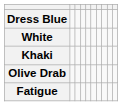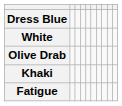 <table class="wikitable">
 <tr>
 <th></th>
 <th><small></small></th>
 <th><small></small></th>
 <th><small></small></th>
 <th><small></small></th>
 <th><small></small></th>
 <th><small></small></th>
 <th><small></small></th>
 <th><small></small></th>
 <th><small></small></th>
 </tr>
 <tr>
 <th>Dress Blue</th>
 <td></td>
 <td></td>
 <td></td>
 <td></td>
 <td></td>
 <td></td>
 <td></td>
 <td></td>
 <td></td>
 </tr>
 <tr>
 <th>White</th>
 <td></td>
 <td></td>
 <td></td>
 <td></td>
 <td></td>
 <td></td>
 <td></td>
 <td></td>
 <td></td>
 </tr>
 <tr>
-<th>Khaki</th>
+<th>Olive Drab</th>
 <td></td>
 <td></td>
 <td></td>
 <td></td>
 <td></td>
 <td></td>
 <td></td>
 <td></td>
 <td></td>
 </tr>
 <tr>
-<th>Olive Drab</th>
+<th>Khaki</th>
 <td></td>
 <td></td>
 <td></td>
 <td></td>
 <td></td>
 <td></td>
 <td></td>
 <td></td>
 <td></td>
 </tr>
 <tr>
 <th>Fatigue</th>
 <td></td>
 <td></td>
 <td></td>
 <td></td>
 <td></td>
 <td></td>
 <td></td>
 <td></td>
 <td></td>
 </tr>
 </table>
